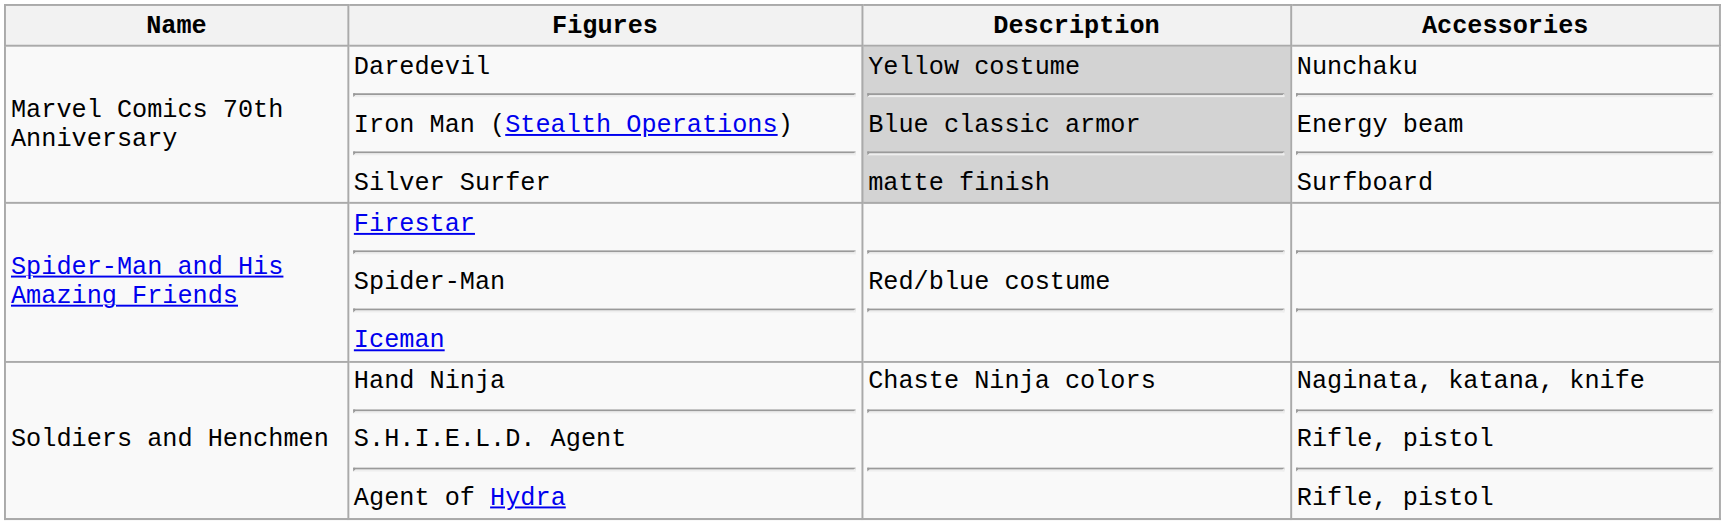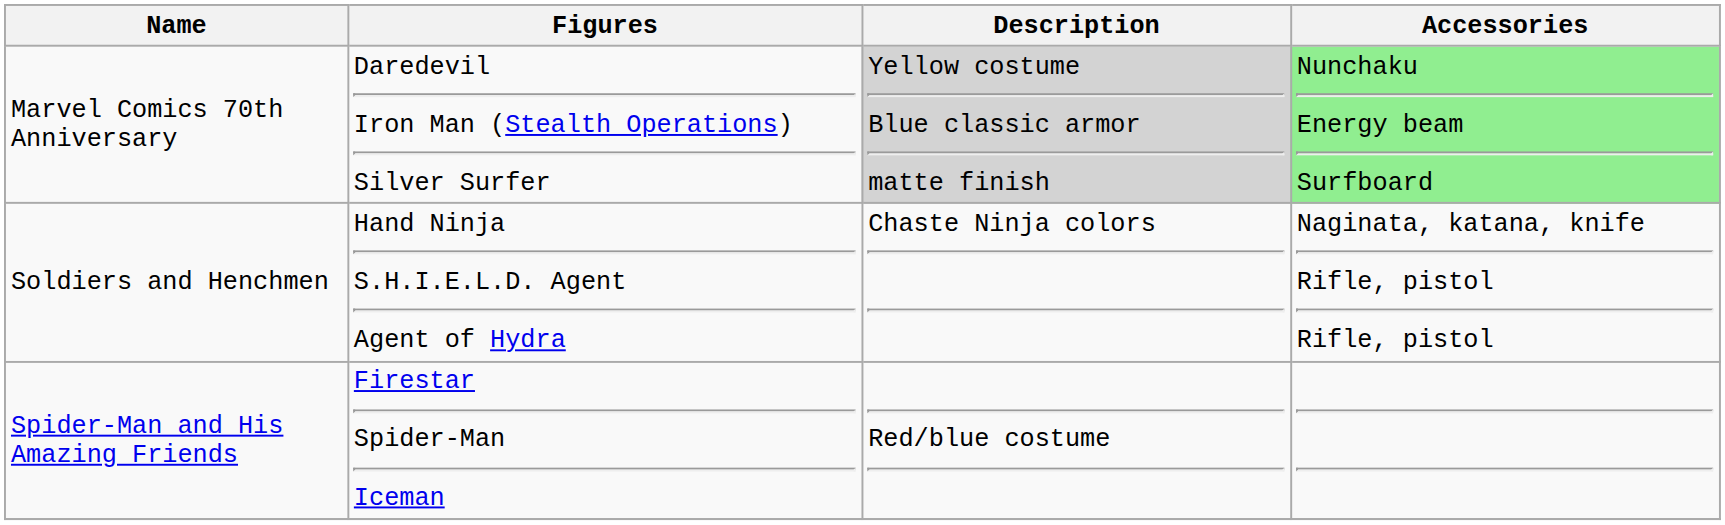 <table class="wikitable" width="70%">
 <tr>
 <th width=20%>Name</th>
 <th width=30%>Figures</th>
 <th width=25%>Description</th>
 <th width=25%>Accessories</th>
 </tr>
 <tr>
 <td>Marvel Comics 70th Anniversary</td>
 <td>Daredevil<hr>Iron Man (<a href='#'>Stealth Operations</a>)<hr>Silver Surfer</td>
 <td style="background: lightgrey;">Yellow costume<hr>Blue classic armor<hr>matte finish</td>
-<td>Nunchaku<hr>Energy beam<hr>Surfboard</td>
+<td style="background: lightgreen;">Nunchaku<hr>Energy beam<hr>Surfboard</td>
+</tr>
+<tr>
+<td>Soldiers and Henchmen</td>
+<td>Hand Ninja<hr>S.H.I.E.L.D. Agent<hr>Agent of <a href='#'>Hydra</a></td>
+<td>Chaste Ninja colors<hr> <hr> </td>
+<td>Naginata, katana, knife<hr>Rifle, pistol<hr>Rifle, pistol</td>
 </tr>
 <tr>
 <td><a href='#'>Spider-Man and His Amazing Friends</a></td>
 <td><a href='#'>Firestar</a><hr>Spider-Man<hr><a href='#'>Iceman</a></td>
 <td> <hr>Red/blue costume<hr> </td>
 <td> <hr> <hr> </td>
 </tr>
 <tr>
-<td>Soldiers and Henchmen</td>
-<td>Hand Ninja<hr>S.H.I.E.L.D. Agent<hr>Agent of <a href='#'>Hydra</a></td>
-<td>Chaste Ninja colors<hr> <hr> </td>
-<td>Naginata, katana, knife<hr>Rifle, pistol<hr>Rifle, pistol</td>
-</tr>
-<tr>
 </tr>
 </table>
